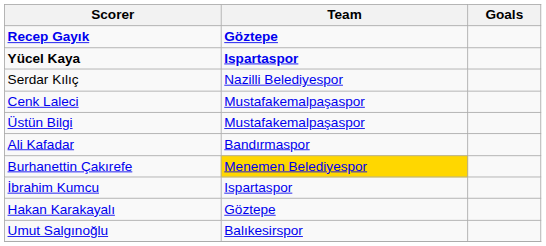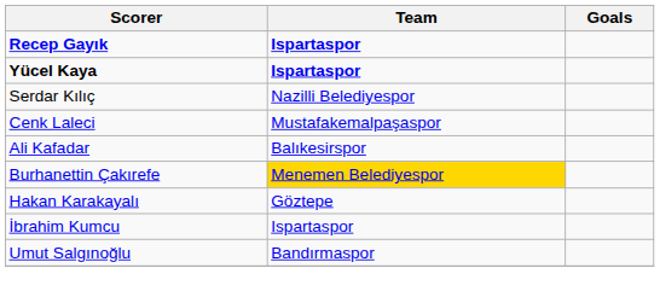 <table class="wikitable sortable" style="width:50%">
 <tr>
 <th>Scorer</th>
 <th>Team</th>
 <th>Goals</th>
 </tr>
 <tr>
 <td> <strong><a href='#'>Recep Gayık</a></strong></td>
-<td><strong><a href='#'>Göztepe</a></strong></td>
+<td><strong><a href='#'>Ispartaspor</a></strong></td>
 <td></td>
 </tr>
 <tr>
 <td> <strong>Yücel Kaya</strong></td>
 <td><strong><a href='#'>Ispartaspor</a></strong></td>
 <td></td>
 </tr>
 <tr>
 <td> Serdar Kılıç</td>
 <td><a href='#'>Nazilli Belediyespor</a></td>
 <td></td>
 </tr>
 <tr>
 <td> <a href='#'>Cenk Laleci</a></td>
 <td><a href='#'>Mustafakemalpaşaspor</a></td>
 <td></td>
 </tr>
 <tr>
-<td> <a href='#'>Üstün Bilgi</a></td>
-<td><a href='#'>Mustafakemalpaşaspor</a></td>
-<td></td>
-</tr>
-<tr>
 <td> <a href='#'>Ali Kafadar</a></td>
-<td><a href='#'>Bandırmaspor</a></td>
+<td><a href='#'>Balıkesirspor</a></td>
 <td></td>
 </tr>
 <tr>
 <td> <a href='#'>Burhanettin Çakırefe</a></td>
 <td style="background: gold;"><a href='#'>Menemen Belediyespor</a></td>
 <td></td>
 </tr>
 <tr>
+<td> <a href='#'>Hakan Karakayalı</a></td>
+<td><a href='#'>Göztepe</a></td>
+<td></td>
+</tr>
+<tr>
 <td> <a href='#'>İbrahim Kumcu</a></td>
 <td><a href='#'>Ispartaspor</a></td>
 <td></td>
 </tr>
 <tr>
-<td> <a href='#'>Hakan Karakayalı</a></td>
-<td><a href='#'>Göztepe</a></td>
-<td></td>
-</tr>
-<tr>
 <td> <a href='#'>Umut Salgınoğlu</a></td>
-<td><a href='#'>Balıkesirspor</a></td>
+<td><a href='#'>Bandırmaspor</a></td>
 <td></td>
 </tr>
 <tr>
 </tr>
 </table>
